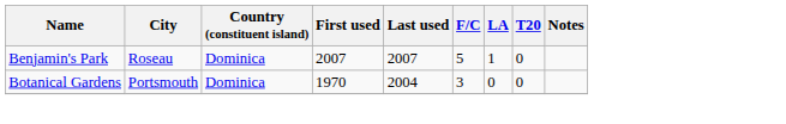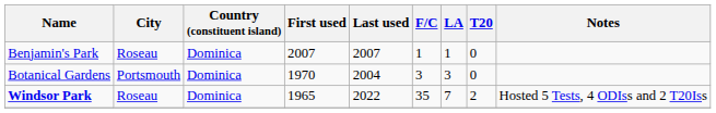 <table class ="wikitable sortable">
 <tr>
 <th>Name</th>
 <th>City</th>
 <th>Country<br><small>(constituent island)</small></th>
 <th>First used</th>
 <th>Last used</th>
 <th><a href='#'>F/C</a></th>
 <th><a href='#'>LA</a></th>
 <th><a href='#'>T20</a></th>
 <th>Notes</th>
 </tr>
 <tr>
 <td><a href='#'>Benjamin's Park</a></td>
 <td><a href='#'>Roseau</a></td>
 <td><a href='#'>Dominica</a></td>
 <td>2007</td>
 <td>2007</td>
-<td>5</td>
+<td>1</td>
 <td>1</td>
 <td>0</td>
 <td></td>
 </tr>
 <tr>
 <td><a href='#'>Botanical Gardens</a></td>
 <td><a href='#'>Portsmouth</a></td>
 <td><a href='#'>Dominica</a></td>
 <td>1970</td>
 <td>2004</td>
 <td>3</td>
-<td>0</td>
+<td>3</td>
 <td>0</td>
 <td></td>
 </tr>
 <tr>
+<td><strong><a href='#'>Windsor Park</a></strong></td>
+<td><a href='#'>Roseau</a></td>
+<td><a href='#'>Dominica</a></td>
+<td>1965</td>
+<td>2022</td>
+<td>35</td>
+<td>7</td>
+<td>2</td>
+<td>Hosted 5 <a href='#'>Tests</a>, 4 <a href='#'>ODIs</a>s and 2 <a href='#'>T20Is</a>s</td>
+</tr>
+<tr>
 </tr>
 </table>
